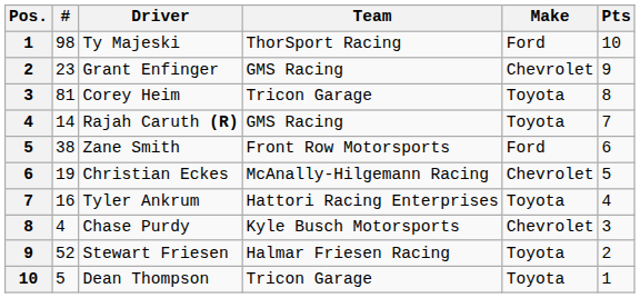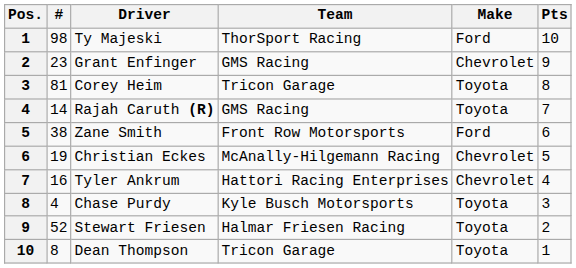 <table class="wikitable" style="font-size:95%">
 <tr>
 <th>Pos.</th>
 <th>#</th>
 <th>Driver</th>
 <th>Team</th>
 <th>Make</th>
 <th>Pts</th>
 </tr>
 <tr>
 <th>1</th>
 <td>98</td>
 <td>Ty Majeski</td>
 <td>ThorSport Racing</td>
 <td>Ford</td>
 <td>10</td>
 </tr>
 <tr>
 <th>2</th>
 <td>23</td>
 <td>Grant Enfinger</td>
 <td>GMS Racing</td>
 <td>Chevrolet</td>
 <td>9</td>
 </tr>
 <tr>
 <th>3</th>
 <td>81</td>
 <td>Corey Heim</td>
 <td>Tricon Garage</td>
 <td>Toyota</td>
 <td>8</td>
 </tr>
 <tr>
 <th>4</th>
 <td>14</td>
 <td>Rajah Caruth <strong>(R)</strong></td>
 <td>GMS Racing</td>
 <td>Toyota</td>
 <td>7</td>
 </tr>
 <tr>
 <th>5</th>
 <td>38</td>
 <td>Zane Smith</td>
 <td>Front Row Motorsports</td>
 <td>Ford</td>
 <td>6</td>
 </tr>
 <tr>
 <th>6</th>
 <td>19</td>
 <td>Christian Eckes</td>
 <td>McAnally-Hilgemann Racing</td>
 <td>Chevrolet</td>
 <td>5</td>
 </tr>
 <tr>
 <th>7</th>
 <td>16</td>
 <td>Tyler Ankrum</td>
 <td>Hattori Racing Enterprises</td>
-<td>Toyota</td>
+<td>Chevrolet</td>
 <td>4</td>
 </tr>
 <tr>
 <th>8</th>
 <td>4</td>
 <td>Chase Purdy</td>
 <td>Kyle Busch Motorsports</td>
-<td>Chevrolet</td>
+<td>Toyota</td>
 <td>3</td>
 </tr>
 <tr>
 <th>9</th>
 <td>52</td>
 <td>Stewart Friesen</td>
 <td>Halmar Friesen Racing</td>
 <td>Toyota</td>
 <td>2</td>
 </tr>
 <tr>
 <th>10</th>
-<td>5</td>
+<td>8</td>
 <td>Dean Thompson</td>
 <td>Tricon Garage</td>
 <td>Toyota</td>
 <td>1</td>
 </tr>
 </table>
